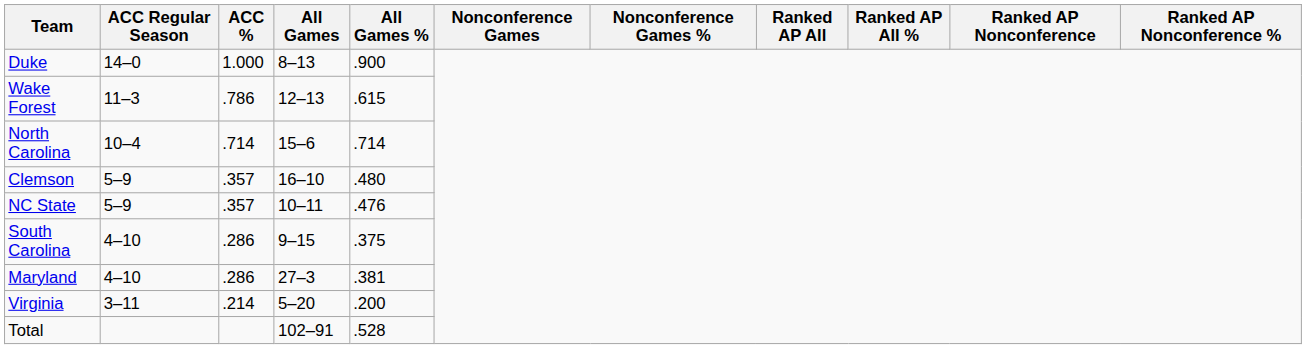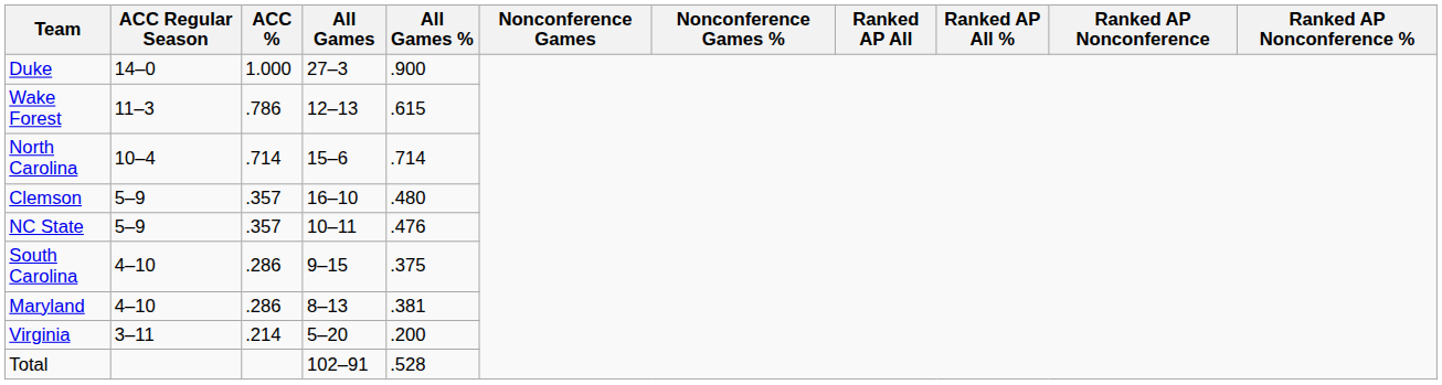 <table class="wikitable">
 <tr>
 <th>Team</th>
 <th>ACC Regular Season</th>
 <th>ACC %</th>
 <th>All Games</th>
 <th>All Games %</th>
 <th>Nonconference Games</th>
 <th>Nonconference Games %</th>
 <th>Ranked AP All</th>
 <th>Ranked AP All %</th>
 <th>Ranked AP Nonconference</th>
 <th>Ranked AP Nonconference %</th>
 </tr>
 <tr>
 <td><a href='#'>Duke</a></td>
 <td>14–0</td>
 <td>1.000</td>
-<td>8–13</td>
+<td>27–3</td>
 <td>.900</td>
 </tr>
 <tr>
 <td><a href='#'>Wake Forest</a></td>
 <td>11–3</td>
 <td>.786</td>
 <td>12–13</td>
 <td>.615</td>
 </tr>
 <tr>
 <td><a href='#'>North Carolina</a></td>
 <td>10–4</td>
 <td>.714</td>
 <td>15–6</td>
 <td>.714</td>
 </tr>
 <tr>
 <td><a href='#'>Clemson</a></td>
 <td>5–9</td>
 <td>.357</td>
 <td>16–10</td>
 <td>.480</td>
 </tr>
 <tr>
 <td><a href='#'>NC State</a></td>
 <td>5–9</td>
 <td>.357</td>
 <td>10–11</td>
 <td>.476</td>
 </tr>
 <tr>
 <td><a href='#'>South Carolina</a></td>
 <td>4–10</td>
 <td>.286</td>
 <td>9–15</td>
 <td>.375</td>
 </tr>
 <tr>
 <td><a href='#'>Maryland</a></td>
 <td>4–10</td>
 <td>.286</td>
-<td>27–3</td>
+<td>8–13</td>
 <td>.381</td>
 </tr>
 <tr>
 <td><a href='#'>Virginia</a></td>
 <td>3–11</td>
 <td>.214</td>
 <td>5–20</td>
 <td>.200</td>
 </tr>
 <tr>
 <td>Total</td>
 <td></td>
 <td></td>
 <td>102–91</td>
 <td>.528</td>
 </tr>
 </table>
